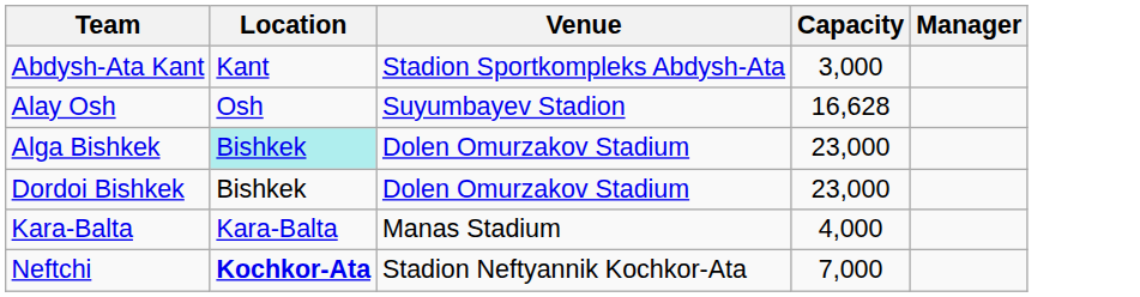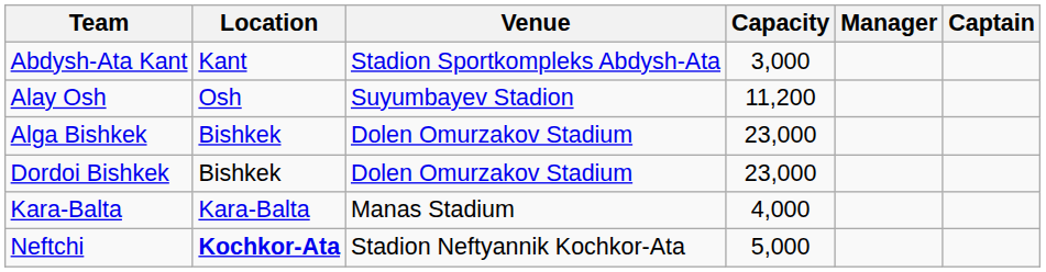 <table class="wikitable sortable">
 <tr>
 <th>Team</th>
 <th>Location</th>
 <th>Venue</th>
 <th>Capacity</th>
 <th>Manager</th>
+<th>Captain</th>
 </tr>
 <tr>
 <td><a href='#'>Abdysh-Ata Kant</a></td>
 <td><a href='#'>Kant</a></td>
 <td><a href='#'>Stadion Sportkompleks Abdysh-Ata</a></td>
 <td align="center">3,000</td>
 <td></td>
+<td></td>
 </tr>
 <tr>
 <td><a href='#'>Alay Osh</a></td>
 <td><a href='#'>Osh</a></td>
 <td><a href='#'>Suyumbayev Stadion</a></td>
-<td align="center">16,628</td>
+<td align="center">11,200</td>
+<td></td>
 <td></td>
 </tr>
 <tr>
 <td><a href='#'>Alga Bishkek</a></td>
-<td style="background: paleturquoise;"><a href='#'>Bishkek</a></td>
+<td><a href='#'>Bishkek</a></td>
 <td><a href='#'>Dolen Omurzakov Stadium</a></td>
 <td align="center">23,000</td>
+<td></td>
 <td></td>
 </tr>
 <tr>
 <td><a href='#'>Dordoi Bishkek</a></td>
 <td>Bishkek</td>
 <td><a href='#'>Dolen Omurzakov Stadium</a></td>
 <td align="center">23,000</td>
 <td></td>
+<td></td>
 </tr>
 <tr>
 <td><a href='#'>Kara-Balta</a></td>
 <td><a href='#'>Kara-Balta</a></td>
 <td>Manas Stadium</td>
 <td align="center">4,000</td>
 <td></td>
+<td></td>
 </tr>
 <tr>
 <td><a href='#'>Neftchi</a></td>
 <td><strong><a href='#'>Kochkor-Ata</a></strong></td>
 <td>Stadion Neftyannik Kochkor-Ata</td>
-<td align="center">7,000</td>
+<td align="center">5,000</td>
+<td></td>
 <td></td>
 </tr>
 </table>
